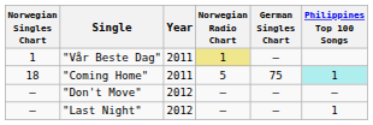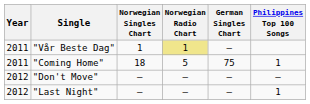 <table class="wikitable">
 <tr>
+<th>Year</th>
+<th>Single</th>
 <th width="55"><small>Norwegian Singles Chart</small></th>
-<th>Single</th>
-<th>Year</th>
 <th width="55"><small>Norwegian Radio Chart</small></th>
 <th width="55"><small>German Singles Chart</small></th>
 <th width="55"><small><a href='#'>Philippines</a> Top 100 Songs</small></th>
 </tr>
 <tr>
+<td align="left">2011</td>
+<td align="left">"Vår Beste Dag"</td>
 <td align="center" valign="top">1</td>
-<td align="left">"Vår Beste Dag"</td>
-<td align="left">2011</td>
 <td align="center" valign="top" style="background: khaki;">1</td>
 <td align="center" valign="top">–</td>
 <td align="center" valign="top"></td>
 </tr>
 <tr>
+<td align="left">2011</td>
+<td align="left">"Coming Home"</td>
 <td align="center">18</td>
-<td align="left">"Coming Home"</td>
-<td align="left">2011</td>
 <td align="center">5</td>
 <td align="center">75</td>
-<td align="center" style="background: paleturquoise;">1</td>
+<td align="center">1</td>
 </tr>
 <tr>
+<td align="left">2012</td>
+<td align="left">"Don't Move"</td>
 <td align="center">–</td>
-<td align="left">"Don't Move"</td>
-<td align="left">2012</td>
 <td align="center">–</td>
 <td align="center">–</td>
 <td align="center">–</td>
 </tr>
 <tr>
+<td align="left">2012</td>
+<td align="left">"Last Night"</td>
 <td align="center">–</td>
-<td align="left">"Last Night"</td>
-<td align="left">2012</td>
 <td align="center">–</td>
 <td align="center">–</td>
 <td align="center">1</td>
 </tr>
 </table>
